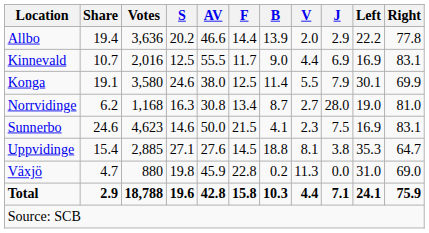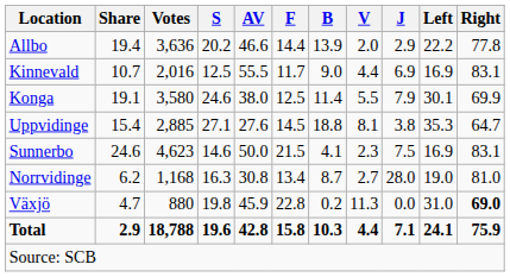 <table class="wikitable sortable" style=text-align:right>
 <tr>
 <th>Location</th>
 <th>Share</th>
 <th>Votes</th>
 <th><a href='#'>S</a></th>
 <th><a href='#'>AV</a></th>
 <th><a href='#'>F</a></th>
 <th><a href='#'>B</a></th>
 <th><a href='#'>V</a></th>
 <th><a href='#'>J</a></th>
 <th>Left</th>
 <th>Right</th>
 </tr>
 <tr>
 <td align=left><a href='#'>Allbo</a></td>
 <td>19.4</td>
 <td>3,636</td>
 <td>20.2</td>
 <td>46.6</td>
 <td>14.4</td>
 <td>13.9</td>
 <td>2.0</td>
 <td>2.9</td>
 <td>22.2</td>
 <td>77.8</td>
 </tr>
 <tr>
 <td align=left><a href='#'>Kinnevald</a></td>
 <td>10.7</td>
 <td>2,016</td>
 <td>12.5</td>
 <td>55.5</td>
 <td>11.7</td>
 <td>9.0</td>
 <td>4.4</td>
 <td>6.9</td>
 <td>16.9</td>
 <td>83.1</td>
 </tr>
 <tr>
 <td align=left><a href='#'>Konga</a></td>
 <td>19.1</td>
 <td>3,580</td>
 <td>24.6</td>
 <td>38.0</td>
 <td>12.5</td>
 <td>11.4</td>
 <td>5.5</td>
 <td>7.9</td>
 <td>30.1</td>
 <td>69.9</td>
 </tr>
 <tr>
-<td align=left><a href='#'>Norrvidinge</a></td>
-<td>6.2</td>
-<td>1,168</td>
-<td>16.3</td>
-<td>30.8</td>
-<td>13.4</td>
-<td>8.7</td>
-<td>2.7</td>
-<td>28.0</td>
-<td>19.0</td>
-<td>81.0</td>
+<td align=left><a href='#'>Uppvidinge</a></td>
+<td>15.4</td>
+<td>2,885</td>
+<td>27.1</td>
+<td>27.6</td>
+<td>14.5</td>
+<td>18.8</td>
+<td>8.1</td>
+<td>3.8</td>
+<td>35.3</td>
+<td>64.7</td>
 </tr>
 <tr>
 <td align=left><a href='#'>Sunnerbo</a></td>
 <td>24.6</td>
 <td>4,623</td>
 <td>14.6</td>
 <td>50.0</td>
 <td>21.5</td>
 <td>4.1</td>
 <td>2.3</td>
 <td>7.5</td>
 <td>16.9</td>
 <td>83.1</td>
 </tr>
 <tr>
-<td align=left><a href='#'>Uppvidinge</a></td>
-<td>15.4</td>
-<td>2,885</td>
-<td>27.1</td>
-<td>27.6</td>
-<td>14.5</td>
-<td>18.8</td>
-<td>8.1</td>
-<td>3.8</td>
-<td>35.3</td>
-<td>64.7</td>
+<td align=left><a href='#'>Norrvidinge</a></td>
+<td>6.2</td>
+<td>1,168</td>
+<td>16.3</td>
+<td>30.8</td>
+<td>13.4</td>
+<td>8.7</td>
+<td>2.7</td>
+<td>28.0</td>
+<td>19.0</td>
+<td>81.0</td>
 </tr>
 <tr>
 <td align=left><a href='#'>Växjö</a></td>
 <td>4.7</td>
 <td>880</td>
 <td>19.8</td>
 <td>45.9</td>
 <td>22.8</td>
 <td>0.2</td>
 <td>11.3</td>
 <td>0.0</td>
 <td>31.0</td>
-<td>69.0</td>
+<td><strong>69.0</strong></td>
 </tr>
 <tr>
 <td align=left><strong>Total</strong></td>
 <td><strong>2.9</strong></td>
 <td><strong>18,788</strong></td>
 <td><strong>19.6</strong></td>
 <td><strong>42.8</strong></td>
 <td><strong>15.8</strong></td>
 <td><strong>10.3</strong></td>
 <td><strong>4.4</strong></td>
 <td><strong>7.1</strong></td>
 <td><strong>24.1</strong></td>
 <td><strong>75.9</strong></td>
 </tr>
 <tr>
 <td align=left colspan=11>Source: SCB </td>
 </tr>
 </table>
